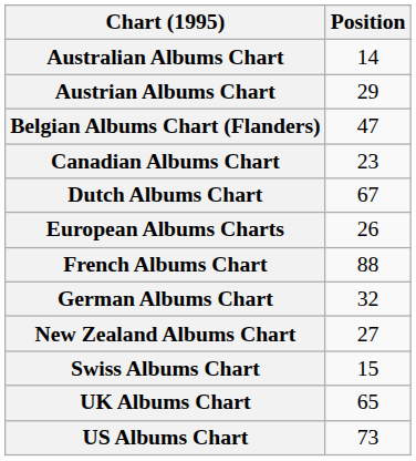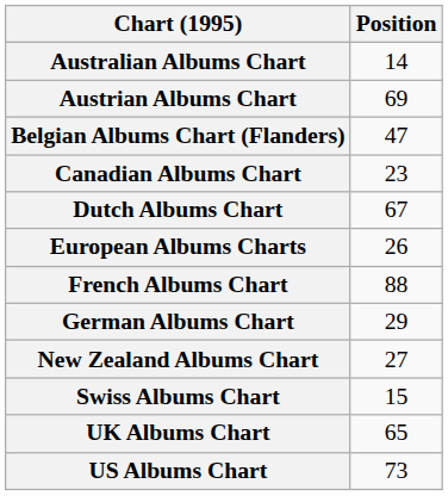 <table class="wikitable plainrowheaders sortable" style="text-align:center;">
 <tr>
 <th>Chart (1995)</th>
 <th>Position</th>
 </tr>
 <tr>
 <th scope="row">Australian Albums Chart</th>
 <td>14</td>
 </tr>
 <tr>
 <th scope="row">Austrian Albums Chart</th>
-<td>29</td>
+<td>69</td>
 </tr>
 <tr>
 <th scope="row">Belgian Albums Chart (Flanders)</th>
 <td>47</td>
 </tr>
 <tr>
 <th scope="row">Canadian Albums Chart</th>
 <td>23</td>
 </tr>
 <tr>
 <th scope="row">Dutch Albums Chart</th>
 <td>67</td>
 </tr>
 <tr>
 <th scope="row">European Albums Charts</th>
 <td>26</td>
 </tr>
 <tr>
 <th scope="row">French Albums Chart</th>
 <td>88</td>
 </tr>
 <tr>
 <th scope="row">German Albums Chart</th>
-<td>32</td>
+<td>29</td>
 </tr>
 <tr>
 <th scope="row">New Zealand Albums Chart</th>
 <td>27</td>
 </tr>
 <tr>
 <th scope="row">Swiss Albums Chart</th>
 <td>15</td>
 </tr>
 <tr>
 <th scope="row">UK Albums Chart</th>
 <td>65</td>
 </tr>
 <tr>
 <th scope="row">US Albums Chart</th>
 <td>73</td>
 </tr>
 </table>
